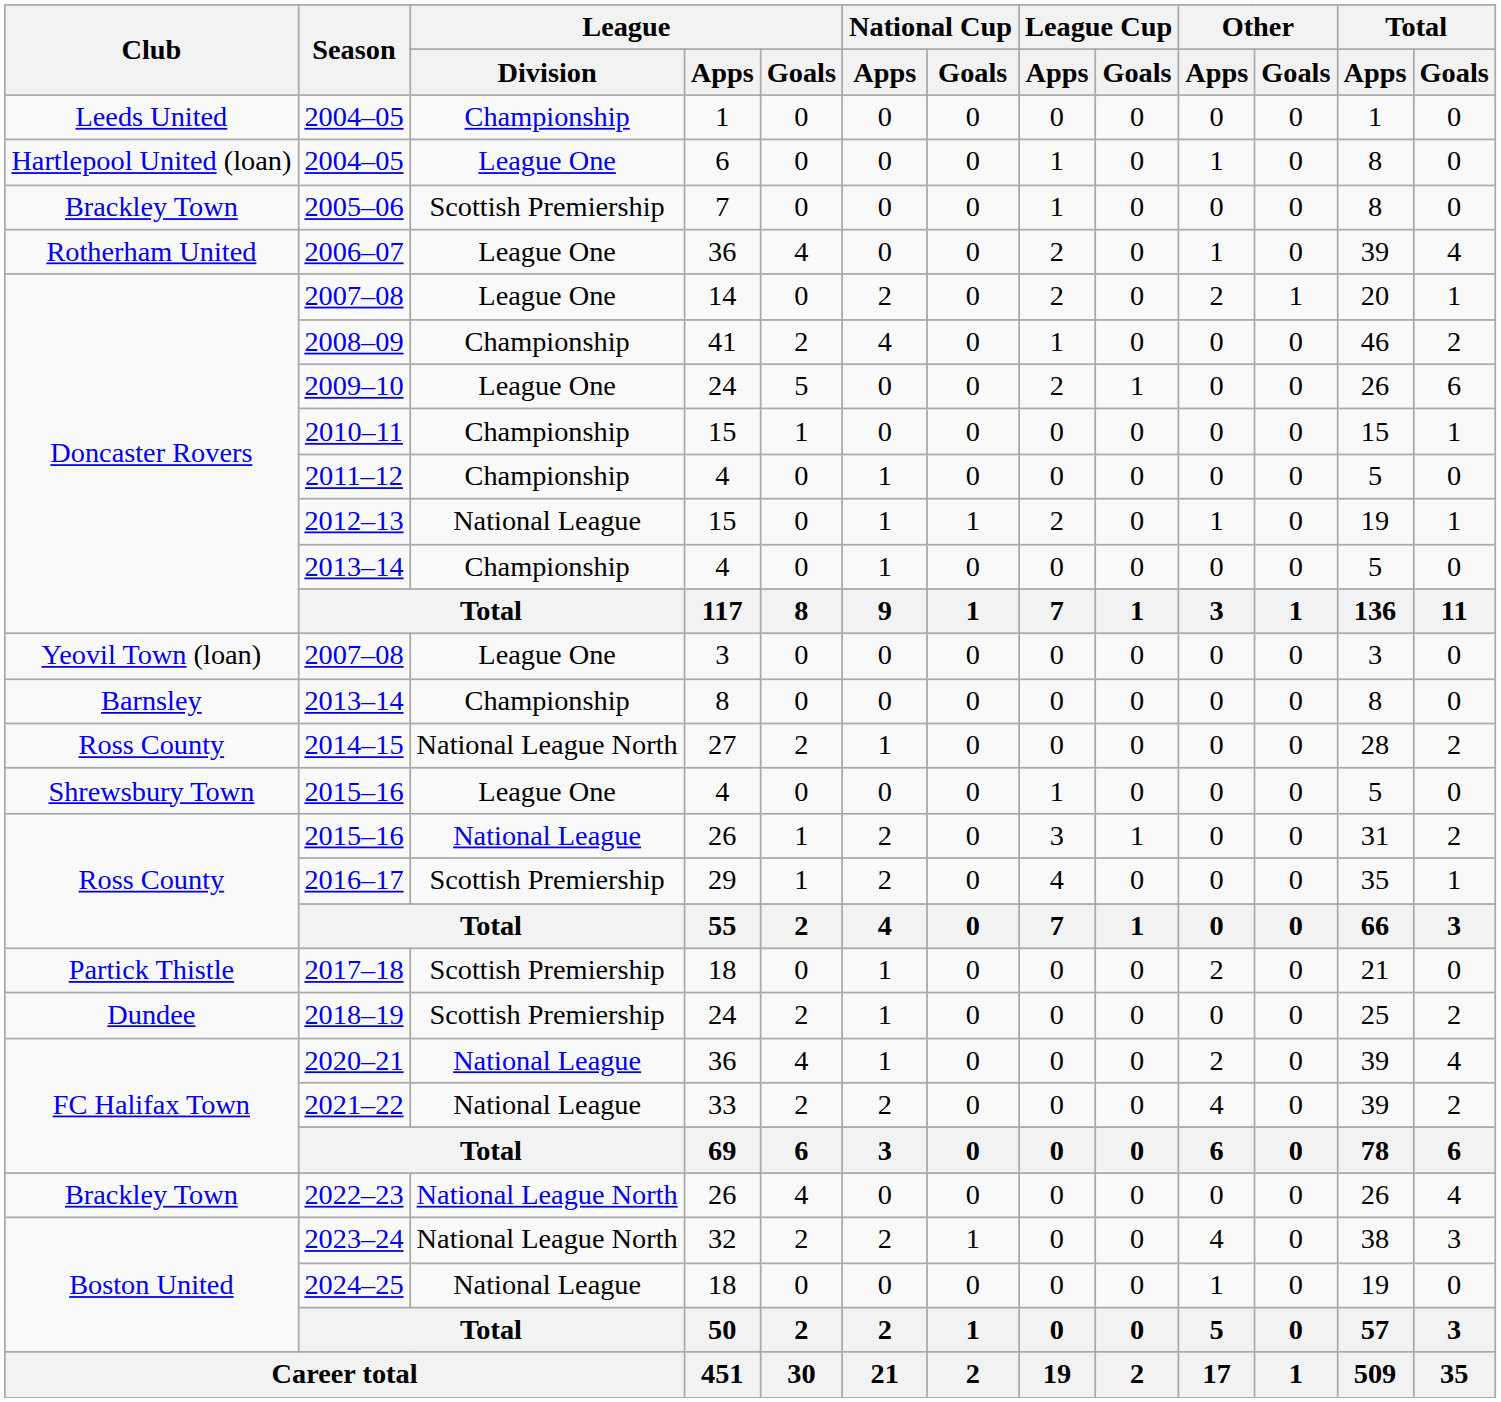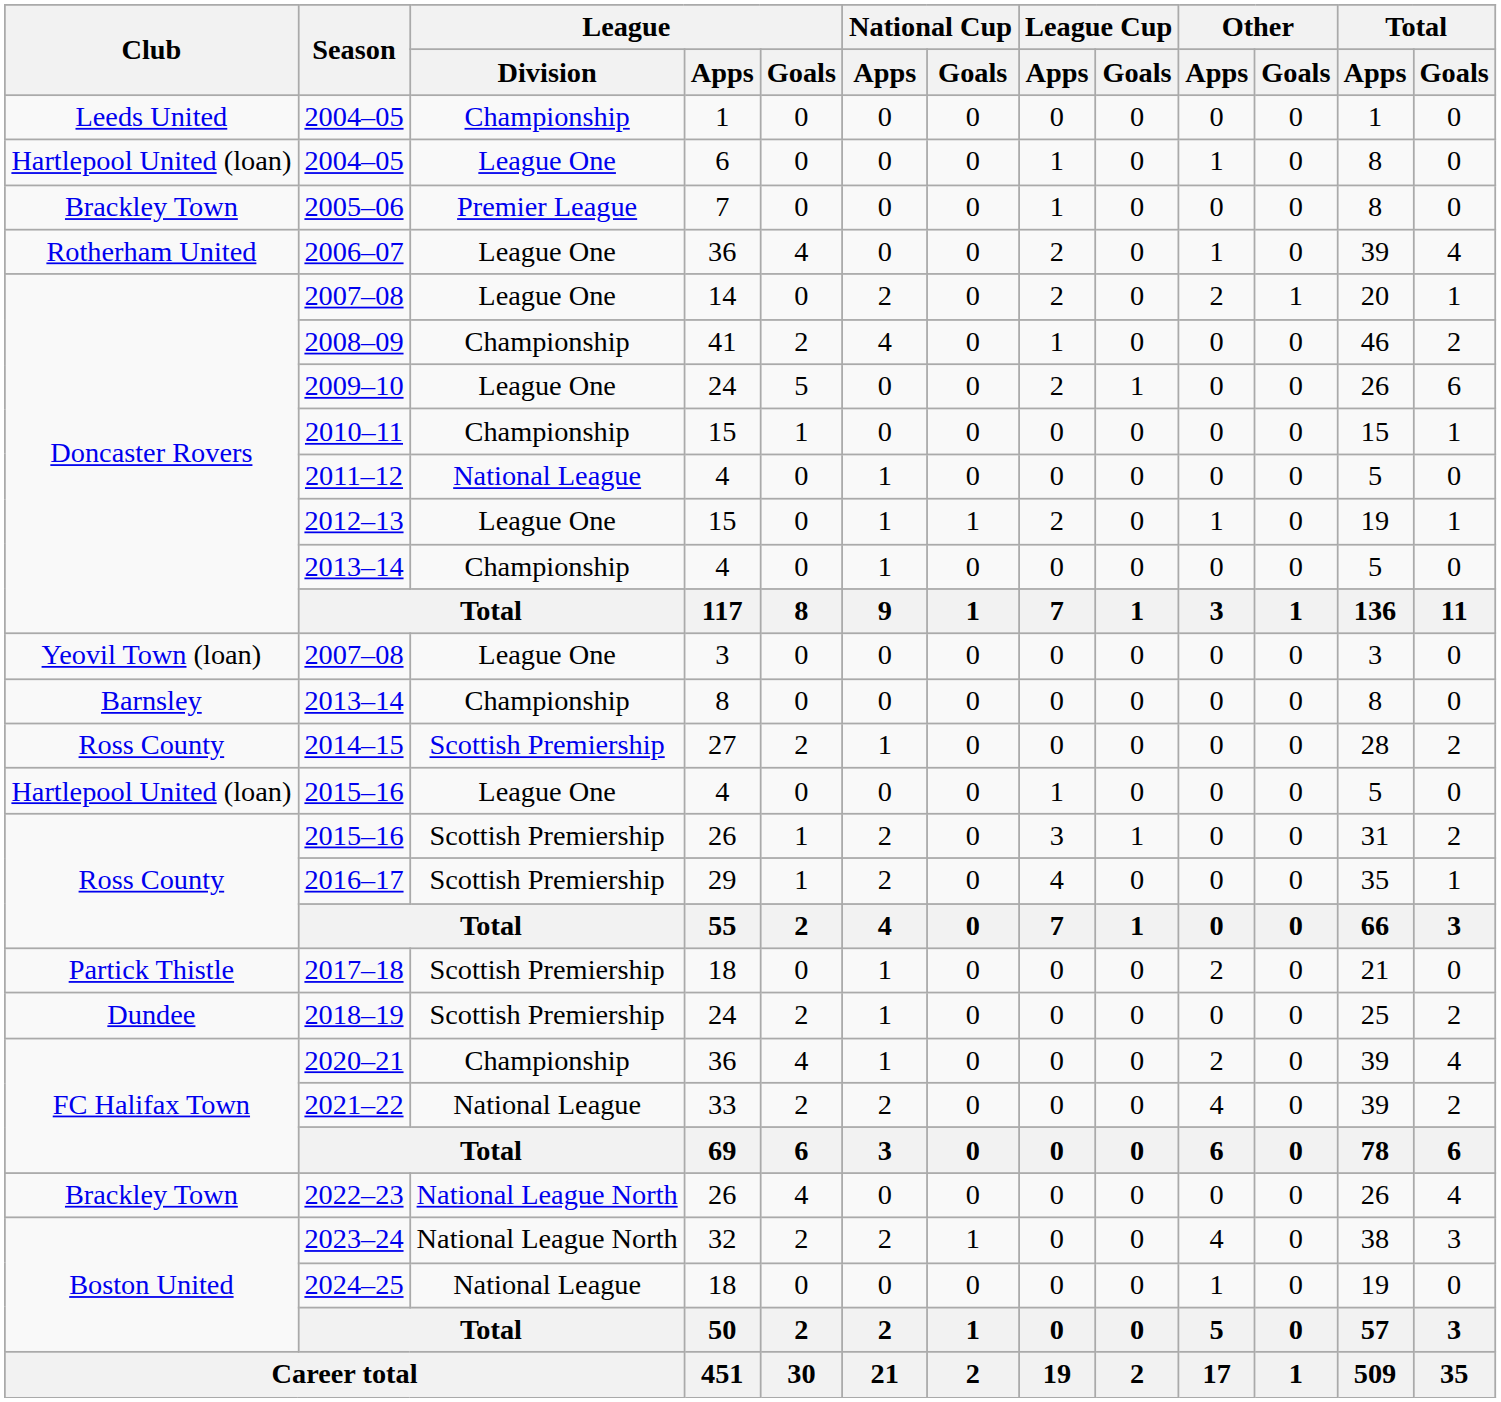 <table class="wikitable" style="text-align: center;">
 <tr>
 <th rowspan="2">Club</th>
 <th rowspan="2">Season</th>
 <th colspan="3">League</th>
 <th colspan="2">National Cup</th>
 <th colspan="2">League Cup</th>
 <th colspan="2">Other</th>
 <th colspan="2">Total</th>
 </tr>
 <tr>
 <th>Division</th>
 <th>Apps</th>
 <th>Goals</th>
 <th>Apps</th>
 <th>Goals</th>
 <th>Apps</th>
 <th>Goals</th>
 <th>Apps</th>
 <th>Goals</th>
 <th>Apps</th>
 <th>Goals</th>
 </tr>
 <tr>
 <td><a href='#'>Leeds United</a></td>
 <td><a href='#'>2004–05</a></td>
 <td><a href='#'>Championship</a></td>
 <td>1</td>
 <td>0</td>
 <td>0</td>
 <td>0</td>
 <td>0</td>
 <td>0</td>
 <td>0</td>
 <td>0</td>
 <td>1</td>
 <td>0</td>
 </tr>
 <tr>
 <td><a href='#'>Hartlepool United</a> (loan)</td>
 <td><a href='#'>2004–05</a></td>
 <td><a href='#'>League One</a></td>
 <td>6</td>
 <td>0</td>
 <td>0</td>
 <td>0</td>
 <td>1</td>
 <td>0</td>
 <td>1</td>
 <td>0</td>
 <td>8</td>
 <td>0</td>
 </tr>
 <tr>
 <td><a href='#'>Brackley Town</a></td>
 <td><a href='#'>2005–06</a></td>
-<td>Scottish Premiership</td>
+<td><a href='#'>Premier League</a></td>
 <td>7</td>
 <td>0</td>
 <td>0</td>
 <td>0</td>
 <td>1</td>
 <td>0</td>
 <td>0</td>
 <td>0</td>
 <td>8</td>
 <td>0</td>
 </tr>
 <tr>
 <td><a href='#'>Rotherham United</a></td>
 <td><a href='#'>2006–07</a></td>
 <td>League One</td>
 <td>36</td>
 <td>4</td>
 <td>0</td>
 <td>0</td>
 <td>2</td>
 <td>0</td>
 <td>1</td>
 <td>0</td>
 <td>39</td>
 <td>4</td>
 </tr>
 <tr>
 <td rowspan="8"><a href='#'>Doncaster Rovers</a></td>
 <td><a href='#'>2007–08</a></td>
 <td>League One</td>
 <td>14</td>
 <td>0</td>
 <td>2</td>
 <td>0</td>
 <td>2</td>
 <td>0</td>
 <td>2</td>
 <td>1</td>
 <td>20</td>
 <td>1</td>
 </tr>
 <tr>
 <td><a href='#'>2008–09</a></td>
 <td>Championship</td>
 <td>41</td>
 <td>2</td>
 <td>4</td>
 <td>0</td>
 <td>1</td>
 <td>0</td>
 <td>0</td>
 <td>0</td>
 <td>46</td>
 <td>2</td>
 </tr>
 <tr>
 <td><a href='#'>2009–10</a></td>
 <td>League One</td>
 <td>24</td>
 <td>5</td>
 <td>0</td>
 <td>0</td>
 <td>2</td>
 <td>1</td>
 <td>0</td>
 <td>0</td>
 <td>26</td>
 <td>6</td>
 </tr>
 <tr>
 <td><a href='#'>2010–11</a></td>
 <td>Championship</td>
 <td>15</td>
 <td>1</td>
 <td>0</td>
 <td>0</td>
 <td>0</td>
 <td>0</td>
 <td>0</td>
 <td>0</td>
 <td>15</td>
 <td>1</td>
 </tr>
 <tr>
 <td><a href='#'>2011–12</a></td>
-<td>Championship</td>
+<td><a href='#'>National League</a></td>
 <td>4</td>
 <td>0</td>
 <td>1</td>
 <td>0</td>
 <td>0</td>
 <td>0</td>
 <td>0</td>
 <td>0</td>
 <td>5</td>
 <td>0</td>
 </tr>
 <tr>
 <td><a href='#'>2012–13</a></td>
-<td>National League</td>
+<td>League One</td>
 <td>15</td>
 <td>0</td>
 <td>1</td>
 <td>1</td>
 <td>2</td>
 <td>0</td>
 <td>1</td>
 <td>0</td>
 <td>19</td>
 <td>1</td>
 </tr>
 <tr>
 <td><a href='#'>2013–14</a></td>
 <td>Championship</td>
 <td>4</td>
 <td>0</td>
 <td>1</td>
 <td>0</td>
 <td>0</td>
 <td>0</td>
 <td>0</td>
 <td>0</td>
 <td>5</td>
 <td>0</td>
 </tr>
 <tr>
 <th colspan="2">Total</th>
 <th>117</th>
 <th>8</th>
 <th>9</th>
 <th>1</th>
 <th>7</th>
 <th>1</th>
 <th>3</th>
 <th>1</th>
 <th>136</th>
 <th>11</th>
 </tr>
 <tr>
 <td><a href='#'>Yeovil Town</a> (loan)</td>
 <td><a href='#'>2007–08</a></td>
 <td>League One</td>
 <td>3</td>
 <td>0</td>
 <td>0</td>
 <td>0</td>
 <td>0</td>
 <td>0</td>
 <td>0</td>
 <td>0</td>
 <td>3</td>
 <td>0</td>
 </tr>
 <tr>
 <td><a href='#'>Barnsley</a></td>
 <td><a href='#'>2013–14</a></td>
 <td>Championship</td>
 <td>8</td>
 <td>0</td>
 <td>0</td>
 <td>0</td>
 <td>0</td>
 <td>0</td>
 <td>0</td>
 <td>0</td>
 <td>8</td>
 <td>0</td>
 </tr>
 <tr>
 <td><a href='#'>Ross County</a></td>
 <td><a href='#'>2014–15</a></td>
-<td>National League North</td>
+<td><a href='#'>Scottish Premiership</a></td>
 <td>27</td>
 <td>2</td>
 <td>1</td>
 <td>0</td>
 <td>0</td>
 <td>0</td>
 <td>0</td>
 <td>0</td>
 <td>28</td>
 <td>2</td>
 </tr>
 <tr>
-<td><a href='#'>Shrewsbury Town</a></td>
+<td><a href='#'>Hartlepool United</a> (loan)</td>
 <td><a href='#'>2015–16</a></td>
 <td>League One</td>
 <td>4</td>
 <td>0</td>
 <td>0</td>
 <td>0</td>
 <td>1</td>
 <td>0</td>
 <td>0</td>
 <td>0</td>
 <td>5</td>
 <td>0</td>
 </tr>
 <tr>
 <td rowspan="3"><a href='#'>Ross County</a></td>
 <td><a href='#'>2015–16</a></td>
-<td><a href='#'>National League</a></td>
+<td>Scottish Premiership</td>
 <td>26</td>
 <td>1</td>
 <td>2</td>
 <td>0</td>
 <td>3</td>
 <td>1</td>
 <td>0</td>
 <td>0</td>
 <td>31</td>
 <td>2</td>
 </tr>
 <tr>
 <td><a href='#'>2016–17</a></td>
 <td>Scottish Premiership</td>
 <td>29</td>
 <td>1</td>
 <td>2</td>
 <td>0</td>
 <td>4</td>
 <td>0</td>
 <td>0</td>
 <td>0</td>
 <td>35</td>
 <td>1</td>
 </tr>
 <tr>
 <th colspan="2">Total</th>
 <th>55</th>
 <th>2</th>
 <th>4</th>
 <th>0</th>
 <th>7</th>
 <th>1</th>
 <th>0</th>
 <th>0</th>
 <th>66</th>
 <th>3</th>
 </tr>
 <tr>
 <td><a href='#'>Partick Thistle</a></td>
 <td><a href='#'>2017–18</a></td>
 <td>Scottish Premiership</td>
 <td>18</td>
 <td>0</td>
 <td>1</td>
 <td>0</td>
 <td>0</td>
 <td>0</td>
 <td>2</td>
 <td>0</td>
 <td>21</td>
 <td>0</td>
 </tr>
 <tr>
 <td><a href='#'>Dundee</a></td>
 <td><a href='#'>2018–19</a></td>
 <td>Scottish Premiership</td>
 <td>24</td>
 <td>2</td>
 <td>1</td>
 <td>0</td>
 <td>0</td>
 <td>0</td>
 <td>0</td>
 <td>0</td>
 <td>25</td>
 <td>2</td>
 </tr>
 <tr>
 <td rowspan="3"><a href='#'>FC Halifax Town</a></td>
 <td><a href='#'>2020–21</a></td>
-<td><a href='#'>National League</a></td>
+<td>Championship</td>
 <td>36</td>
 <td>4</td>
 <td>1</td>
 <td>0</td>
 <td>0</td>
 <td>0</td>
 <td>2</td>
 <td>0</td>
 <td>39</td>
 <td>4</td>
 </tr>
 <tr>
 <td><a href='#'>2021–22</a></td>
 <td>National League</td>
 <td>33</td>
 <td>2</td>
 <td>2</td>
 <td>0</td>
 <td>0</td>
 <td>0</td>
 <td>4</td>
 <td>0</td>
 <td>39</td>
 <td>2</td>
 </tr>
 <tr>
 <th colspan="2">Total</th>
 <th>69</th>
 <th>6</th>
 <th>3</th>
 <th>0</th>
 <th>0</th>
 <th>0</th>
 <th>6</th>
 <th>0</th>
 <th>78</th>
 <th>6</th>
 </tr>
 <tr>
 <td><a href='#'>Brackley Town</a></td>
 <td><a href='#'>2022–23</a></td>
 <td><a href='#'>National League North</a></td>
 <td>26</td>
 <td>4</td>
 <td>0</td>
 <td>0</td>
 <td>0</td>
 <td>0</td>
 <td>0</td>
 <td>0</td>
 <td>26</td>
 <td>4</td>
 </tr>
 <tr>
 <td rowspan="3"><a href='#'>Boston United</a></td>
 <td><a href='#'>2023–24</a></td>
 <td>National League North</td>
 <td>32</td>
 <td>2</td>
 <td>2</td>
 <td>1</td>
 <td>0</td>
 <td>0</td>
 <td>4</td>
 <td>0</td>
 <td>38</td>
 <td>3</td>
 </tr>
 <tr>
 <td><a href='#'>2024–25</a></td>
 <td>National League</td>
 <td>18</td>
 <td>0</td>
 <td>0</td>
 <td>0</td>
 <td>0</td>
 <td>0</td>
 <td>1</td>
 <td>0</td>
 <td>19</td>
 <td>0</td>
 </tr>
 <tr>
 <th colspan="2">Total</th>
 <th>50</th>
 <th>2</th>
 <th>2</th>
 <th>1</th>
 <th>0</th>
 <th>0</th>
 <th>5</th>
 <th>0</th>
 <th>57</th>
 <th>3</th>
 </tr>
 <tr>
 <th colspan="3">Career total</th>
 <th>451</th>
 <th>30</th>
 <th>21</th>
 <th>2</th>
 <th>19</th>
 <th>2</th>
 <th>17</th>
 <th>1</th>
 <th>509</th>
 <th>35</th>
 </tr>
 </table>
